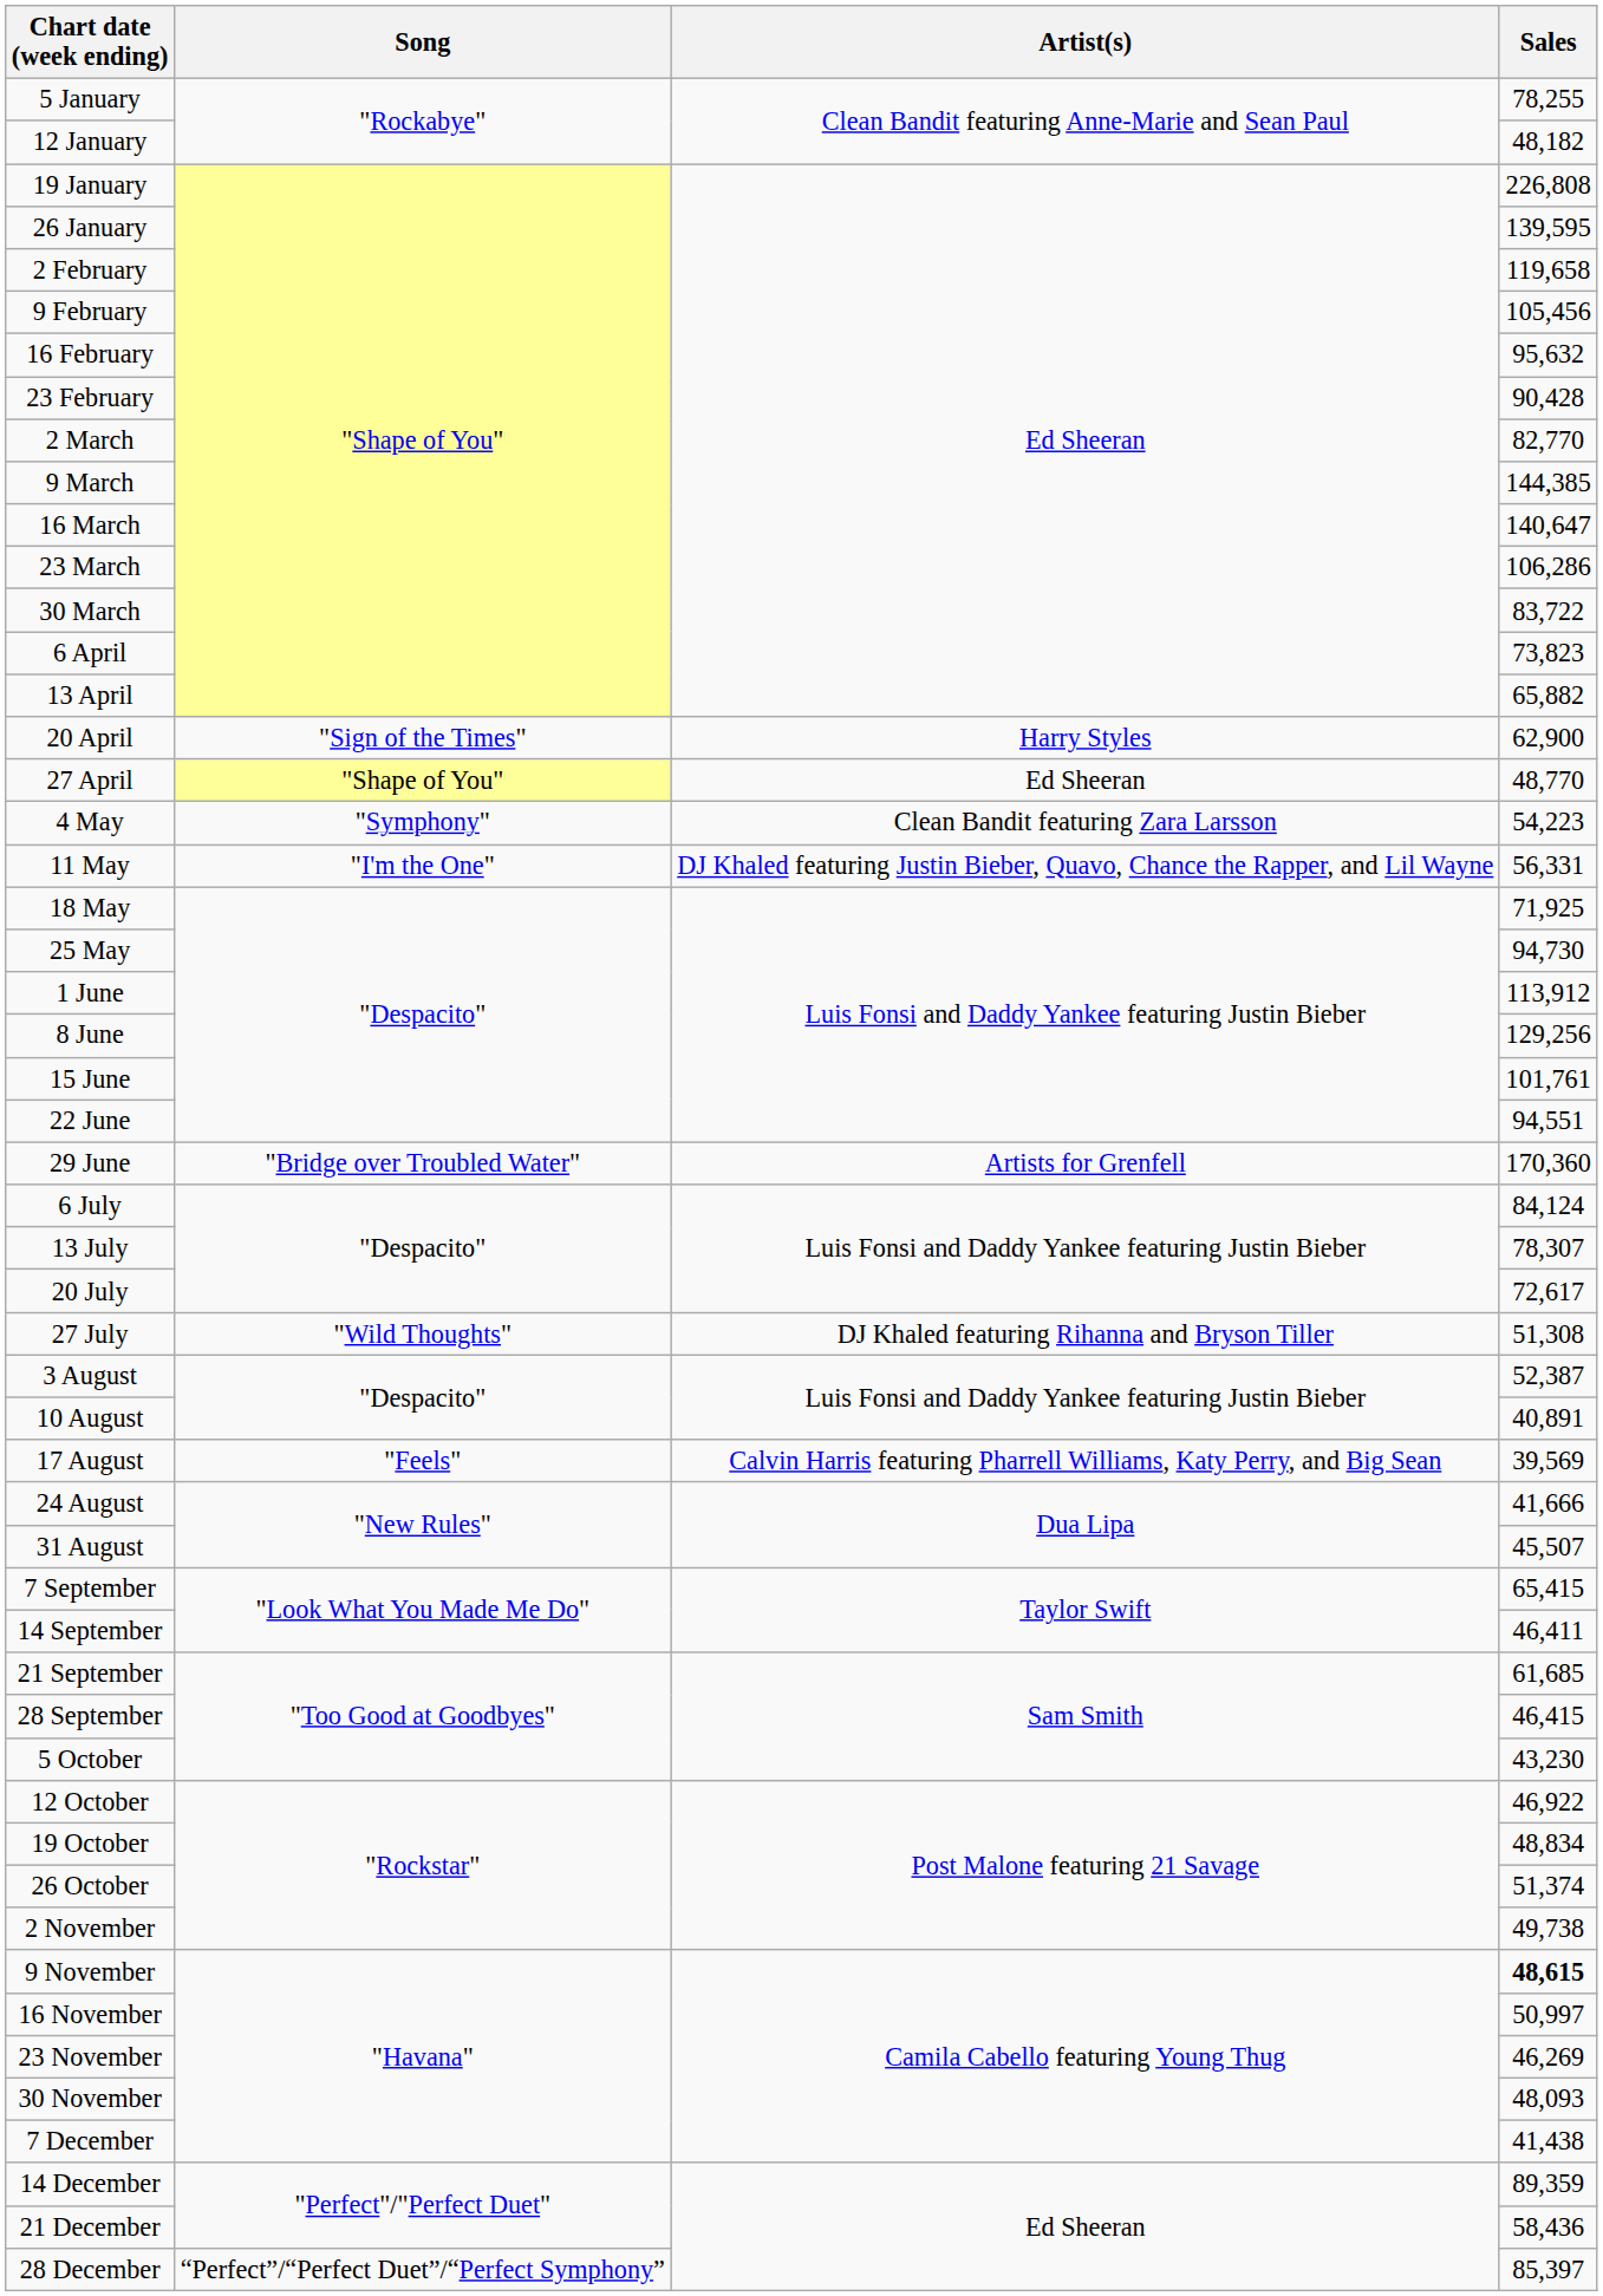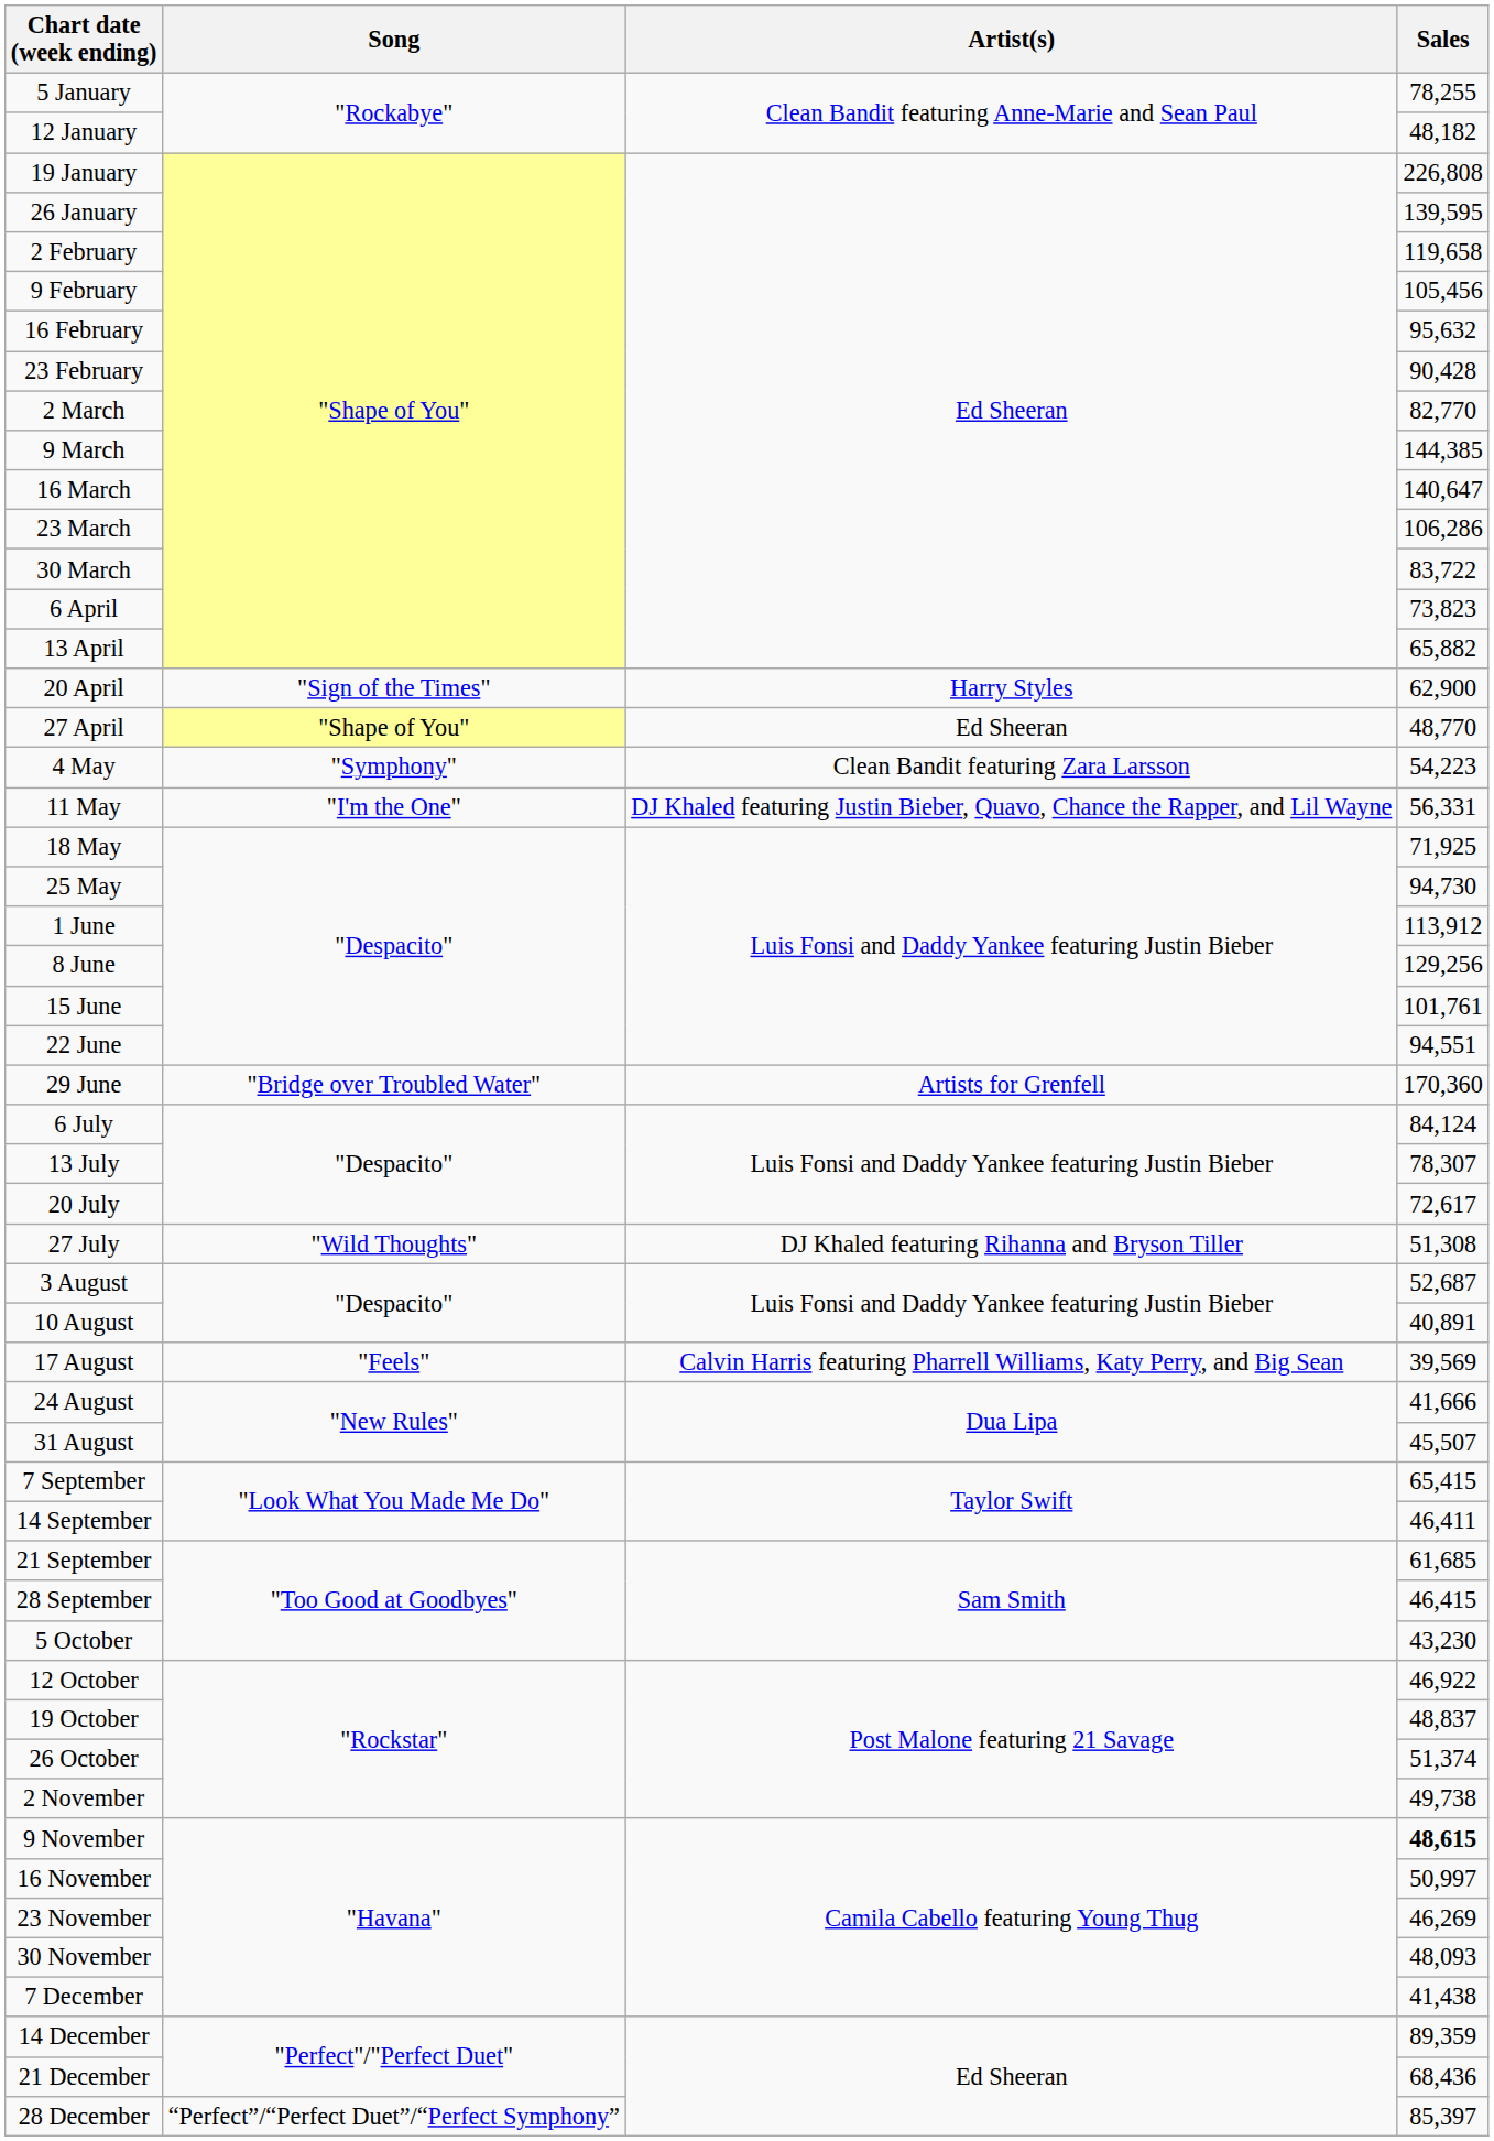 <table class="wikitable" style="font-size:97%; text-align:center;">
 <tr>
 <th>Chart date<br>(week ending)</th>
 <th>Song</th>
 <th>Artist(s)</th>
 <th>Sales</th>
 </tr>
 <tr>
 <td>5 January</td>
 <td rowspan="2">"<a href='#'>Rockabye</a>"</td>
 <td rowspan="2"><a href='#'>Clean Bandit</a> featuring <a href='#'>Anne-Marie</a> and <a href='#'>Sean Paul</a></td>
 <td>78,255</td>
 </tr>
 <tr>
 <td>12 January</td>
 <td>48,182</td>
 </tr>
 <tr>
 <td>19 January</td>
 <td bgcolor=#FFFF99 rowspan="13">"<a href='#'>Shape of You</a>" </td>
 <td rowspan="13"><a href='#'>Ed Sheeran</a></td>
 <td>226,808</td>
 </tr>
 <tr>
 <td>26 January</td>
 <td>139,595</td>
 </tr>
 <tr>
 <td>2 February</td>
 <td>119,658</td>
 </tr>
 <tr>
 <td>9 February</td>
 <td>105,456</td>
 </tr>
 <tr>
 <td>16 February</td>
 <td>95,632</td>
 </tr>
 <tr>
 <td>23 February</td>
 <td>90,428</td>
 </tr>
 <tr>
 <td>2 March</td>
 <td>82,770</td>
 </tr>
 <tr>
 <td>9 March</td>
 <td>144,385</td>
 </tr>
 <tr>
 <td>16 March</td>
 <td>140,647</td>
 </tr>
 <tr>
 <td>23 March</td>
 <td>106,286</td>
 </tr>
 <tr>
 <td>30 March</td>
 <td>83,722</td>
 </tr>
 <tr>
 <td>6 April</td>
 <td>73,823</td>
 </tr>
 <tr>
 <td>13 April</td>
 <td>65,882</td>
 </tr>
 <tr>
 <td>20 April</td>
 <td rowspan="1">"<a href='#'>Sign of the Times</a>"</td>
 <td rowspan="1"><a href='#'>Harry Styles</a></td>
 <td>62,900</td>
 </tr>
 <tr>
 <td>27 April</td>
 <td bgcolor=#FFFF99 rowspan="1">"Shape of You" </td>
 <td rowspan="1">Ed Sheeran</td>
 <td>48,770</td>
 </tr>
 <tr>
 <td>4 May</td>
 <td rowspan="1">"<a href='#'>Symphony</a>"</td>
 <td rowspan="1">Clean Bandit featuring <a href='#'>Zara Larsson</a></td>
 <td>54,223</td>
 </tr>
 <tr>
 <td>11 May</td>
 <td rowspan="1">"<a href='#'>I'm the One</a>"</td>
 <td rowspan="1"><a href='#'>DJ Khaled</a> featuring <a href='#'>Justin Bieber</a>, <a href='#'>Quavo</a>, <a href='#'>Chance the Rapper</a>, and <a href='#'>Lil Wayne</a></td>
 <td>56,331</td>
 </tr>
 <tr>
 <td>18 May</td>
 <td rowspan="6">"<a href='#'>Despacito</a>"</td>
 <td rowspan="6"><a href='#'>Luis Fonsi</a> and <a href='#'>Daddy Yankee</a> featuring Justin Bieber</td>
 <td>71,925</td>
 </tr>
 <tr>
 <td>25 May</td>
 <td>94,730</td>
 </tr>
 <tr>
 <td>1 June</td>
 <td>113,912</td>
 </tr>
 <tr>
 <td>8 June</td>
 <td>129,256</td>
 </tr>
 <tr>
 <td>15 June</td>
 <td>101,761</td>
 </tr>
 <tr>
 <td>22 June</td>
 <td>94,551</td>
 </tr>
 <tr>
 <td>29 June</td>
 <td rowspan="1">"<a href='#'>Bridge over Troubled Water</a>"</td>
 <td rowspan="1"><a href='#'>Artists for Grenfell</a></td>
 <td>170,360</td>
 </tr>
 <tr>
 <td>6 July</td>
 <td rowspan=3>"Despacito"</td>
 <td rowspan="3">Luis Fonsi and Daddy Yankee featuring Justin Bieber</td>
 <td>84,124</td>
 </tr>
 <tr>
 <td>13 July</td>
 <td>78,307</td>
 </tr>
 <tr>
 <td>20 July</td>
 <td>72,617</td>
 </tr>
 <tr>
 <td>27 July</td>
 <td rowspan=1>"<a href='#'>Wild Thoughts</a>"</td>
 <td rowspan=1>DJ Khaled featuring <a href='#'>Rihanna</a> and <a href='#'>Bryson Tiller</a></td>
 <td>51,308</td>
 </tr>
 <tr>
 <td>3 August</td>
 <td rowspan=2>"Despacito"</td>
 <td rowspan=2>Luis Fonsi and Daddy Yankee featuring Justin Bieber</td>
-<td>52,387</td>
+<td>52,687</td>
 </tr>
 <tr>
 <td>10 August</td>
 <td>40,891</td>
 </tr>
 <tr>
 <td>17 August</td>
 <td rowspan=1>"<a href='#'>Feels</a>"</td>
 <td rowspan=1><a href='#'>Calvin Harris</a> featuring <a href='#'>Pharrell Williams</a>, <a href='#'>Katy Perry</a>, and <a href='#'>Big Sean</a></td>
 <td>39,569</td>
 </tr>
 <tr>
 <td>24 August</td>
 <td rowspan=2>"<a href='#'>New Rules</a>"</td>
 <td rowspan=2><a href='#'>Dua Lipa</a></td>
 <td>41,666</td>
 </tr>
 <tr>
 <td>31 August</td>
 <td>45,507</td>
 </tr>
 <tr>
 <td>7 September</td>
 <td rowspan=2>"<a href='#'>Look What You Made Me Do</a>"</td>
 <td rowspan=2><a href='#'>Taylor Swift</a></td>
 <td>65,415</td>
 </tr>
 <tr>
 <td>14 September</td>
 <td>46,411</td>
 </tr>
 <tr>
 <td>21 September</td>
 <td rowspan=3>"<a href='#'>Too Good at Goodbyes</a>"</td>
 <td rowspan=3><a href='#'>Sam Smith</a></td>
 <td>61,685</td>
 </tr>
 <tr>
 <td>28 September</td>
 <td>46,415</td>
 </tr>
 <tr>
 <td>5 October</td>
 <td>43,230</td>
 </tr>
 <tr>
 <td>12 October</td>
 <td rowspan=4>"<a href='#'>Rockstar</a>"</td>
 <td rowspan=4><a href='#'>Post Malone</a> featuring <a href='#'>21 Savage</a></td>
 <td>46,922</td>
 </tr>
 <tr>
 <td>19 October</td>
-<td>48,834</td>
+<td>48,837</td>
 </tr>
 <tr>
 <td>26 October</td>
 <td>51,374</td>
 </tr>
 <tr>
 <td>2 November</td>
 <td>49,738</td>
 </tr>
 <tr>
 <td>9 November</td>
 <td rowspan=5>"<a href='#'>Havana</a>"</td>
 <td rowspan=5><a href='#'>Camila Cabello</a> featuring <a href='#'>Young Thug</a></td>
 <td><strong>48,615</strong></td>
 </tr>
 <tr>
 <td>16 November</td>
 <td>50,997</td>
 </tr>
 <tr>
 <td>23 November</td>
 <td>46,269</td>
 </tr>
 <tr>
 <td>30 November</td>
 <td>48,093</td>
 </tr>
 <tr>
 <td>7 December</td>
 <td>41,438</td>
 </tr>
 <tr>
 <td>14 December</td>
 <td rowspan="2">"<a href='#'>Perfect</a>"/"<a href='#'>Perfect Duet</a>"</td>
 <td rowspan="3">Ed Sheeran</td>
 <td>89,359</td>
 </tr>
 <tr>
 <td>21 December</td>
-<td>58,436</td>
+<td>68,436</td>
 </tr>
 <tr>
 <td>28 December</td>
 <td>“Perfect”/“Perfect Duet”/“<a href='#'>Perfect Symphony</a>”</td>
 <td>85,397</td>
 </tr>
 <tr>
 </tr>
 </table>
